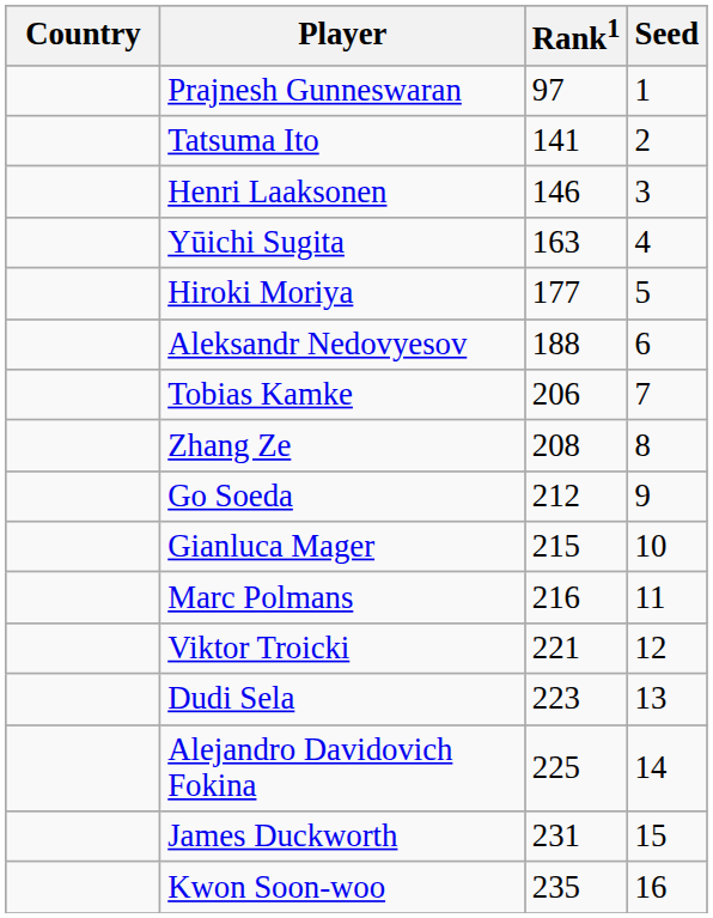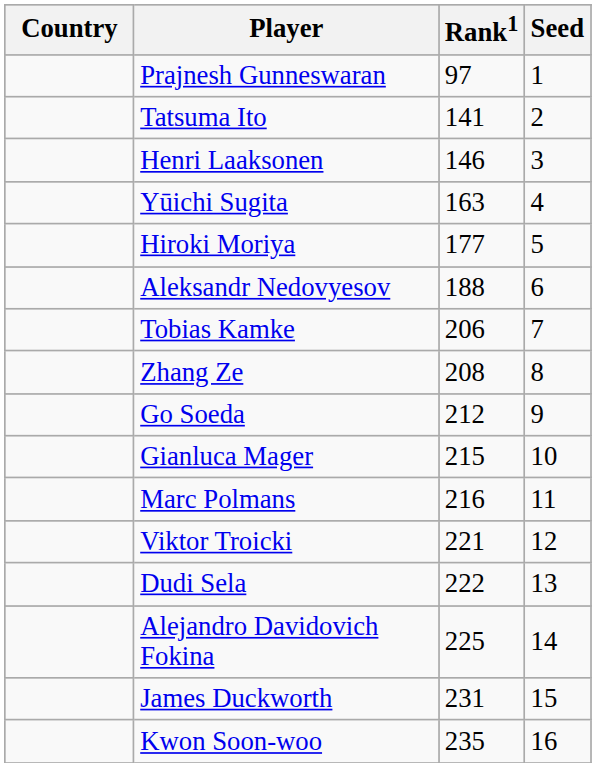 <table class="sortable wikitable">
 <tr>
 <th width="70">Country</th>
 <th width="175">Player</th>
 <th>Rank<sup>1</sup></th>
 <th>Seed</th>
 </tr>
 <tr>
 <td></td>
 <td><a href='#'>Prajnesh Gunneswaran</a></td>
 <td>97</td>
 <td>1</td>
 </tr>
 <tr>
 <td></td>
 <td><a href='#'>Tatsuma Ito</a></td>
 <td>141</td>
 <td>2</td>
 </tr>
 <tr>
 <td></td>
 <td><a href='#'>Henri Laaksonen</a></td>
 <td>146</td>
 <td>3</td>
 </tr>
 <tr>
 <td></td>
 <td><a href='#'>Yūichi Sugita</a></td>
 <td>163</td>
 <td>4</td>
 </tr>
 <tr>
 <td></td>
 <td><a href='#'>Hiroki Moriya</a></td>
 <td>177</td>
 <td>5</td>
 </tr>
 <tr>
 <td></td>
 <td><a href='#'>Aleksandr Nedovyesov</a></td>
 <td>188</td>
 <td>6</td>
 </tr>
 <tr>
 <td></td>
 <td><a href='#'>Tobias Kamke</a></td>
 <td>206</td>
 <td>7</td>
 </tr>
 <tr>
 <td></td>
 <td><a href='#'>Zhang Ze</a></td>
 <td>208</td>
 <td>8</td>
 </tr>
 <tr>
 <td></td>
 <td><a href='#'>Go Soeda</a></td>
 <td>212</td>
 <td>9</td>
 </tr>
 <tr>
 <td></td>
 <td><a href='#'>Gianluca Mager</a></td>
 <td>215</td>
 <td>10</td>
 </tr>
 <tr>
 <td></td>
 <td><a href='#'>Marc Polmans</a></td>
 <td>216</td>
 <td>11</td>
 </tr>
 <tr>
 <td></td>
 <td><a href='#'>Viktor Troicki</a></td>
 <td>221</td>
 <td>12</td>
 </tr>
 <tr>
 <td></td>
 <td><a href='#'>Dudi Sela</a></td>
-<td>223</td>
+<td>222</td>
 <td>13</td>
 </tr>
 <tr>
 <td></td>
 <td><a href='#'>Alejandro Davidovich Fokina</a></td>
 <td>225</td>
 <td>14</td>
 </tr>
 <tr>
 <td></td>
 <td><a href='#'>James Duckworth</a></td>
 <td>231</td>
 <td>15</td>
 </tr>
 <tr>
 <td></td>
 <td><a href='#'>Kwon Soon-woo</a></td>
 <td>235</td>
 <td>16</td>
 </tr>
 </table>
